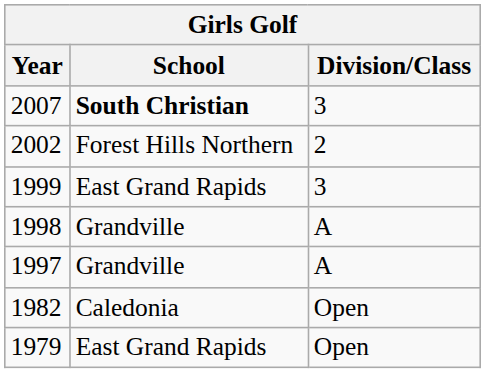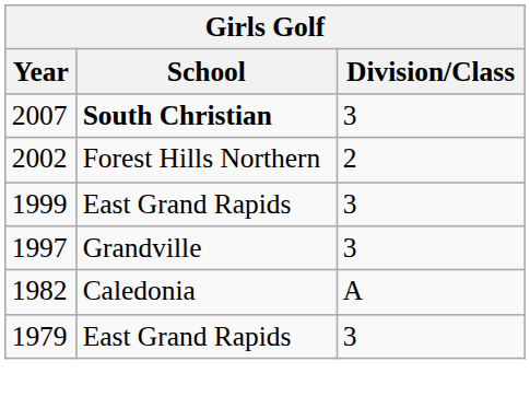 <table class="wikitable collapsible collapsed" width="300">
 <tr>
 <th colspan=3>Girls Golf</th>
 </tr>
 <tr>
 <th scope="col">Year</th>
 <th scope="col">School</th>
 <th scope="col">Division/Class</th>
 </tr>
 <tr>
 <td>2007</td>
 <td><strong>South Christian</strong></td>
 <td>3</td>
 </tr>
 <tr>
 <td>2002</td>
 <td>Forest Hills Northern</td>
 <td>2</td>
 </tr>
 <tr>
 <td>1999</td>
 <td>East Grand Rapids</td>
 <td>3</td>
 </tr>
 <tr>
-<td>1998</td>
-<td>Grandville</td>
-<td>A</td>
-</tr>
-<tr>
 <td>1997</td>
 <td>Grandville</td>
-<td>A</td>
+<td>3</td>
 </tr>
 <tr>
 <td>1982</td>
 <td>Caledonia</td>
-<td>Open</td>
+<td>A</td>
 </tr>
 <tr>
 <td>1979</td>
 <td>East Grand Rapids</td>
-<td>Open</td>
+<td>3</td>
 </tr>
 </table>
